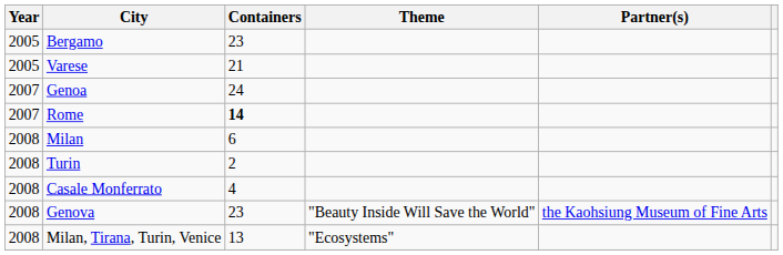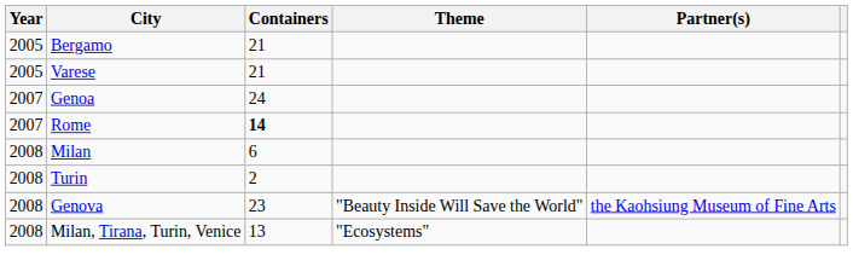 <table class="wikitable">
 <tr>
 <th>Year</th>
 <th>City</th>
 <th>Containers</th>
 <th>Theme</th>
 <th>Partner(s)</th>
 <th></th>
 </tr>
 <tr>
 <td>2005</td>
 <td><a href='#'>Bergamo</a></td>
-<td>23</td>
+<td>21</td>
 <td></td>
 <td></td>
 <td></td>
 </tr>
 <tr>
 <td>2005</td>
 <td><a href='#'>Varese</a></td>
 <td>21</td>
 <td></td>
 <td></td>
 <td></td>
 </tr>
 <tr>
 <td>2007</td>
 <td><a href='#'>Genoa</a></td>
 <td>24</td>
 <td></td>
 <td></td>
 <td></td>
 </tr>
 <tr>
 <td>2007</td>
 <td><a href='#'>Rome</a></td>
 <td><strong>14</strong></td>
 <td></td>
 <td></td>
 <td></td>
 </tr>
 <tr>
 <td>2008</td>
 <td><a href='#'>Milan</a></td>
 <td>6</td>
 <td></td>
 <td></td>
 <td></td>
 </tr>
 <tr>
 <td>2008</td>
 <td><a href='#'>Turin</a></td>
 <td>2</td>
 <td></td>
 <td></td>
 <td></td>
 </tr>
 <tr>
 <td>2008</td>
-<td><a href='#'>Casale Monferrato</a></td>
-<td>4</td>
-<td></td>
-<td></td>
-<td></td>
-</tr>
-<tr>
-<td>2008</td>
 <td><a href='#'>Genova</a></td>
 <td>23</td>
 <td>"Beauty Inside Will Save the World"</td>
 <td><a href='#'>the Kaohsiung Museum of Fine Arts</a></td>
 <td></td>
 </tr>
 <tr>
 <td>2008</td>
 <td>Milan, <a href='#'>Tirana</a>, Turin, Venice</td>
 <td>13</td>
 <td>"Ecosystems"</td>
 <td></td>
 <td></td>
 </tr>
 </table>
